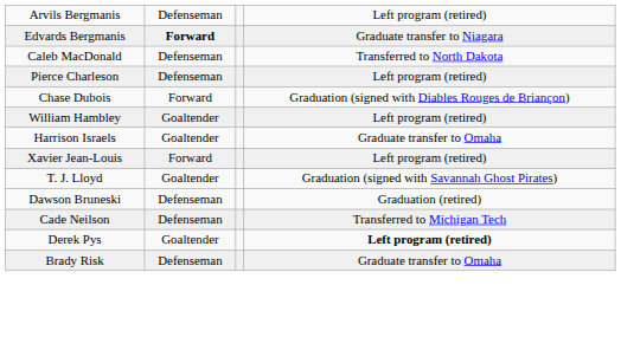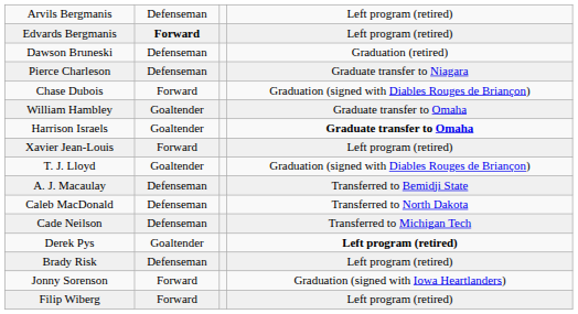 <table class="wikitable" width="60%">
 <tr align="center" bgcolor="">
 <td>Arvils Bergmanis</td>
 <td>Defenseman</td>
 <td></td>
 <td>Left program (retired)</td>
 </tr>
 <tr align="center" bgcolor="f0f0f0">
 <td>Edvards Bergmanis</td>
 <td><strong>Forward</strong></td>
 <td></td>
-<td>Graduate transfer to <a href='#'>Niagara</a></td>
+<td>Left program (retired)</td>
 </tr>
 <tr align="center" bgcolor="">
-<td>Caleb MacDonald</td>
+<td>Dawson Bruneski</td>
 <td>Defenseman</td>
 <td></td>
-<td>Transferred to <a href='#'>North Dakota</a></td>
+<td>Graduation (retired)</td>
 </tr>
 <tr align="center" bgcolor="f0f0f0">
 <td>Pierce Charleson</td>
 <td>Defenseman</td>
 <td></td>
-<td>Left program (retired)</td>
+<td>Graduate transfer to <a href='#'>Niagara</a></td>
 </tr>
 <tr align="center" bgcolor="">
 <td>Chase Dubois</td>
 <td>Forward</td>
 <td></td>
 <td>Graduation (signed with <a href='#'>Diables Rouges de Briançon</a>)</td>
 </tr>
 <tr align="center" bgcolor="f0f0f0">
 <td>William Hambley</td>
 <td>Goaltender</td>
 <td></td>
-<td>Left program (retired)</td>
+<td>Graduate transfer to <a href='#'>Omaha</a></td>
 </tr>
 <tr align="center" bgcolor="">
 <td>Harrison Israels</td>
 <td>Goaltender</td>
 <td></td>
-<td>Graduate transfer to <a href='#'>Omaha</a></td>
+<td><strong>Graduate transfer to <a href='#'>Omaha</a></strong></td>
 </tr>
 <tr align="center" bgcolor="f0f0f0">
 <td>Xavier Jean-Louis</td>
 <td>Forward</td>
 <td></td>
 <td>Left program (retired)</td>
 </tr>
 <tr align="center" bgcolor="">
 <td>T. J. Lloyd</td>
 <td>Goaltender</td>
 <td></td>
-<td>Graduation (signed with <a href='#'>Savannah Ghost Pirates</a>)</td>
+<td>Graduation (signed with <a href='#'>Diables Rouges de Briançon</a>)</td>
+</tr>
+<tr align="center" bgcolor="f0f0f0">
+<td>A. J. Macaulay</td>
+<td>Defenseman</td>
+<td></td>
+<td>Transferred to <a href='#'>Bemidji State</a></td>
 </tr>
 <tr align="center" bgcolor="">
-<td>Dawson Bruneski</td>
+<td>Caleb MacDonald</td>
 <td>Defenseman</td>
 <td></td>
-<td>Graduation (retired)</td>
+<td>Transferred to <a href='#'>North Dakota</a></td>
 </tr>
 <tr align="center" bgcolor="f0f0f0">
 <td>Cade Neilson</td>
 <td>Defenseman</td>
 <td></td>
 <td>Transferred to <a href='#'>Michigan Tech</a></td>
 </tr>
 <tr align="center" bgcolor="">
 <td>Derek Pys</td>
 <td>Goaltender</td>
 <td></td>
 <td><strong>Left program (retired)</strong></td>
 </tr>
 <tr align="center" bgcolor="f0f0f0">
 <td>Brady Risk</td>
 <td>Defenseman</td>
 <td></td>
-<td>Graduate transfer to <a href='#'>Omaha</a></td>
+<td>Left program (retired)</td>
+</tr>
+<tr align="center" bgcolor="">
+<td>Jonny Sorenson</td>
+<td>Forward</td>
+<td></td>
+<td>Graduation (signed with <a href='#'>Iowa Heartlanders</a>)</td>
+</tr>
+<tr align="center" bgcolor="f0f0f0">
+<td>Filip Wiberg</td>
+<td>Forward</td>
+<td></td>
+<td>Left program (retired)</td>
 </tr>
 </table>
